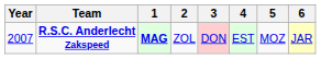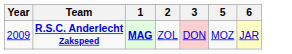 <table class="wikitable" style="font-size: 85%; text-align:center">
 <tr>
 <th>Year</th>
 <th>Team</th>
 <th>1</th>
 <th>2</th>
 <th>3</th>
-<th>4</th>
 <th>5</th>
 <th>6</th>
 </tr>
 <tr>
-<td><a href='#'>2007</a></td>
+<td><a href='#'>2009</a></td>
 <td nowrap><strong><a href='#'>R.S.C. Anderlecht</a><br><small><a href='#'>Zakspeed</a></small></strong></td>
 <td style="background:#dfffdf;"><strong><a href='#'>MAG</a> <br></strong></td>
 <td><a href='#'>ZOL</a>  <br></td>
 <td style="background:#ffcfcf;"><a href='#'>DON</a>  <br></td>
-<td style="background:#dfffdf;"><a href='#'>EST</a> <br></td>
 <td><a href='#'>MOZ</a> <br></td>
 <td style="background:#ffffbf;"><a href='#'>JAR</a> <br></td>
 </tr>
 </table>
